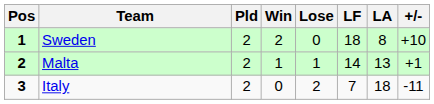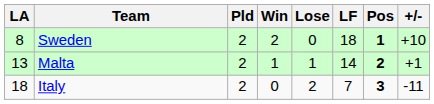 <table class="wikitable" style="font-size: 100%">
 <tr>
-<th width=20>Pos</th>
+<th width=25>LA</th>
 <th width=200>Team</th>
 <th width=25>Pld</th>
 <th width=25>Win</th>
 <th width=25>Lose</th>
 <th width=25>LF</th>
-<th width=25>LA</th>
+<th width=20>Pos</th>
 <th width=25>+/-</th>
 </tr>
 <tr align=center style="background: #ccffcc;">
-<td><strong>1</strong></td>
+<td>8</td>
 <td align="left"> <a href='#'>Sweden</a></td>
 <td>2</td>
 <td>2</td>
 <td>0</td>
 <td>18</td>
-<td>8</td>
+<td><strong>1</strong></td>
 <td>+10</td>
 </tr>
 <tr align=center style="background: #ccffcc;">
-<td><strong>2</strong></td>
+<td>13</td>
 <td align="left"> <a href='#'>Malta</a></td>
 <td>2</td>
 <td>1</td>
 <td>1</td>
 <td>14</td>
-<td>13</td>
+<td><strong>2</strong></td>
 <td>+1</td>
 </tr>
 <tr align=center>
-<td><strong>3</strong></td>
+<td>18</td>
 <td align="left"> <a href='#'>Italy</a></td>
 <td>2</td>
 <td>0</td>
 <td>2</td>
 <td>7</td>
-<td>18</td>
+<td><strong>3</strong></td>
 <td>-11</td>
 </tr>
 </table>
